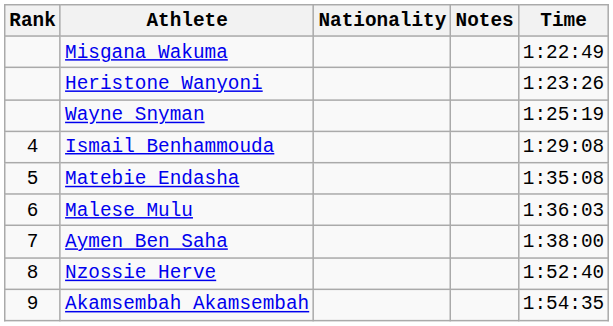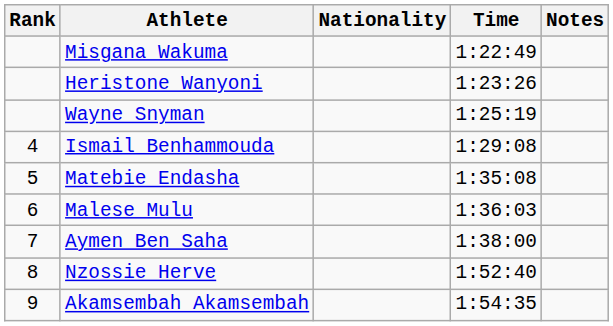 <table class="wikitable sortable" style="text-align:center">
 <tr>
 <th>Rank</th>
 <th>Athlete</th>
 <th>Nationality</th>
+<th>Time</th>
 <th>Notes</th>
-<th>Time</th>
 </tr>
 <tr>
 <td></td>
 <td align="left"><a href='#'>Misgana Wakuma</a></td>
 <td align=left></td>
+<td>1:22:49</td>
 <td></td>
-<td>1:22:49</td>
 </tr>
 <tr>
 <td></td>
 <td align="left"><a href='#'>Heristone Wanyoni</a></td>
 <td align=left></td>
+<td>1:23:26</td>
 <td></td>
-<td>1:23:26</td>
 </tr>
 <tr>
 <td></td>
 <td align="left"><a href='#'>Wayne Snyman</a></td>
 <td align=left></td>
+<td>1:25:19</td>
 <td></td>
-<td>1:25:19</td>
 </tr>
 <tr>
 <td>4</td>
 <td align="left"><a href='#'>Ismail Benhammouda</a></td>
 <td align=left></td>
+<td>1:29:08</td>
 <td></td>
-<td>1:29:08</td>
 </tr>
 <tr>
 <td>5</td>
 <td align="left"><a href='#'>Matebie Endasha</a></td>
 <td align=left></td>
+<td>1:35:08</td>
 <td></td>
-<td>1:35:08</td>
 </tr>
 <tr>
 <td>6</td>
 <td align="left"><a href='#'>Malese Mulu</a></td>
 <td align=left></td>
+<td>1:36:03</td>
 <td></td>
-<td>1:36:03</td>
 </tr>
 <tr>
 <td>7</td>
 <td align="left"><a href='#'>Aymen Ben Saha</a></td>
 <td align=left></td>
+<td>1:38:00</td>
 <td></td>
-<td>1:38:00</td>
 </tr>
 <tr>
 <td>8</td>
 <td align="left"><a href='#'>Nzossie Herve</a></td>
 <td align=left></td>
+<td>1:52:40</td>
 <td></td>
-<td>1:52:40</td>
 </tr>
 <tr>
 <td>9</td>
 <td align="left"><a href='#'>Akamsembah Akamsembah</a></td>
 <td align=left></td>
+<td>1:54:35</td>
 <td></td>
-<td>1:54:35</td>
 </tr>
 </table>
